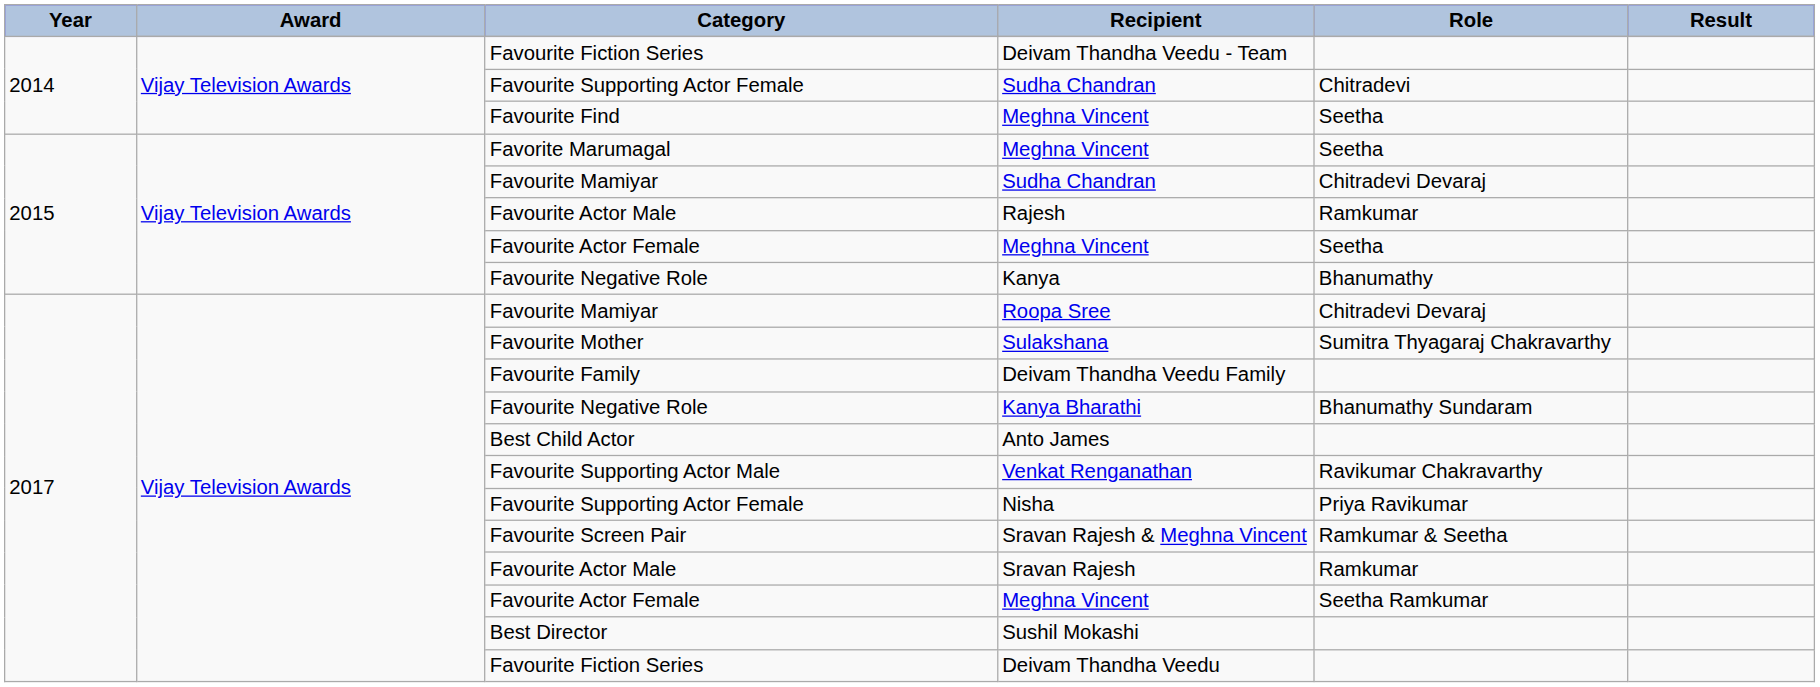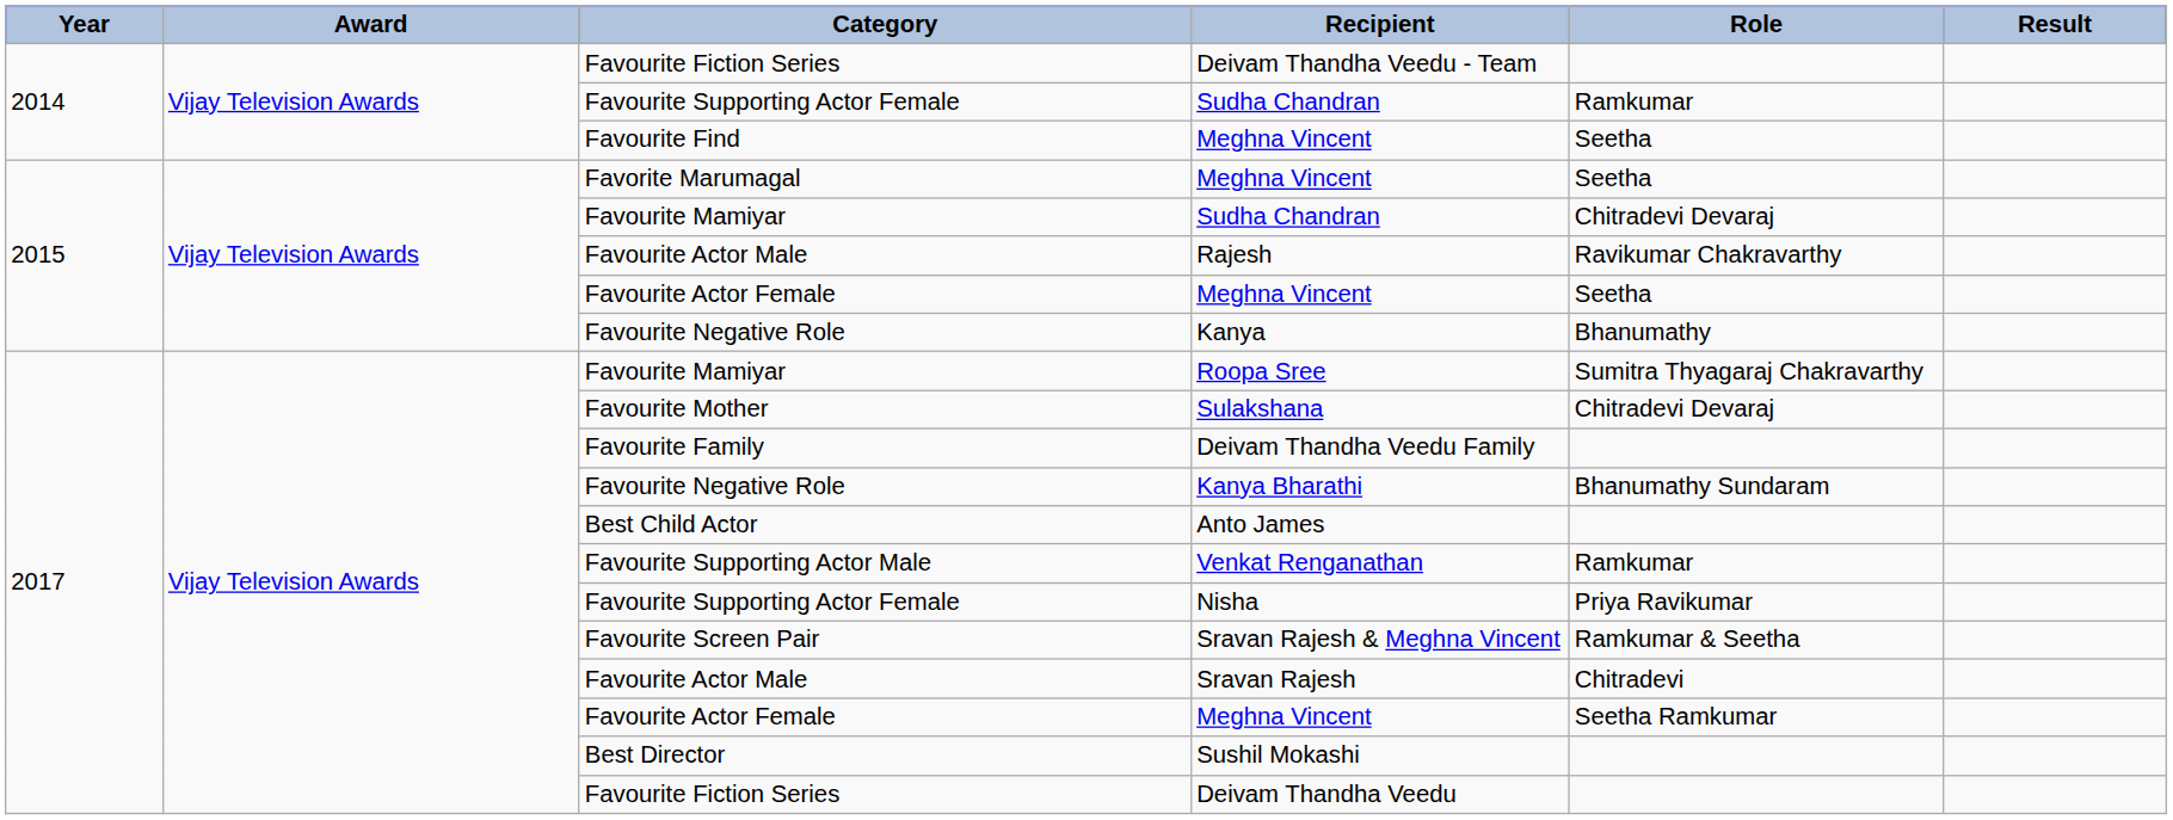 <table class="wikitable" width="90%">
 <tr bgcolor="blue">
 <th style="width:25pt; background:LightSteelBlue;">Year</th>
 <th style="width:80pt; background:LightSteelBlue;">Award</th>
 <th style="width:120pt; background:LightSteelBlue;">Category</th>
 <th style="width:60pt; background:LightSteelBlue;">Recipient</th>
 <th style="width:60pt; background:LightSteelBlue;">Role</th>
 <th style="width:40pt; background:LightSteelBlue;">Result</th>
 </tr>
 <tr>
 <td rowspan="4">2014</td>
 </tr>
 <tr>
 <td rowspan="3"><a href='#'>Vijay Television Awards</a></td>
 <td>Favourite Fiction Series</td>
 <td>Deivam Thandha Veedu - Team</td>
 <td></td>
 <td></td>
 </tr>
 <tr>
 <td>Favourite Supporting Actor Female</td>
 <td><a href='#'>Sudha Chandran</a></td>
-<td>Chitradevi</td>
+<td>Ramkumar</td>
 <td></td>
 </tr>
 <tr>
 <td>Favourite Find</td>
 <td><a href='#'>Meghna Vincent</a></td>
 <td>Seetha</td>
 <td></td>
 </tr>
 <tr>
 <td rowspan="5">2015</td>
 <td rowspan="5"><a href='#'>Vijay Television Awards</a></td>
 <td>Favorite Marumagal</td>
 <td><a href='#'>Meghna Vincent</a></td>
 <td>Seetha</td>
 <td></td>
 </tr>
 <tr>
 <td>Favourite Mamiyar</td>
 <td><a href='#'>Sudha Chandran</a></td>
 <td>Chitradevi Devaraj</td>
 <td></td>
 </tr>
 <tr>
 <td>Favourite Actor Male</td>
 <td>Rajesh</td>
-<td>Ramkumar</td>
+<td>Ravikumar Chakravarthy</td>
 <td></td>
 </tr>
 <tr>
 <td>Favourite Actor Female</td>
 <td><a href='#'>Meghna Vincent</a></td>
 <td>Seetha</td>
 <td></td>
 </tr>
 <tr>
 <td>Favourite Negative Role</td>
 <td>Kanya</td>
 <td>Bhanumathy</td>
 <td></td>
 </tr>
 <tr>
 <td rowspan="12">2017</td>
 <td rowspan="12"><a href='#'>Vijay Television Awards</a></td>
 <td>Favourite Mamiyar</td>
 <td><a href='#'>Roopa Sree</a></td>
-<td>Chitradevi Devaraj</td>
+<td>Sumitra Thyagaraj Chakravarthy</td>
 <td></td>
 </tr>
 <tr>
 <td>Favourite Mother</td>
 <td><a href='#'>Sulakshana</a></td>
-<td>Sumitra Thyagaraj Chakravarthy</td>
+<td>Chitradevi Devaraj</td>
 <td></td>
 </tr>
 <tr>
 <td>Favourite Family</td>
 <td>Deivam Thandha Veedu Family</td>
 <td></td>
 <td></td>
 </tr>
 <tr>
 <td>Favourite Negative Role</td>
 <td><a href='#'>Kanya Bharathi</a></td>
 <td>Bhanumathy Sundaram</td>
 <td></td>
 </tr>
 <tr>
 <td>Best Child Actor</td>
 <td>Anto James</td>
 <td></td>
 <td></td>
 </tr>
 <tr>
 <td>Favourite Supporting Actor Male</td>
 <td><a href='#'>Venkat Renganathan</a></td>
-<td>Ravikumar Chakravarthy</td>
+<td>Ramkumar</td>
 <td></td>
 </tr>
 <tr>
 <td>Favourite Supporting Actor Female</td>
 <td>Nisha</td>
 <td>Priya Ravikumar</td>
 <td></td>
 </tr>
 <tr>
 <td>Favourite Screen Pair</td>
 <td>Sravan Rajesh & <a href='#'>Meghna Vincent</a></td>
 <td>Ramkumar & Seetha</td>
 <td></td>
 </tr>
 <tr>
 <td>Favourite Actor Male</td>
 <td>Sravan Rajesh</td>
-<td>Ramkumar</td>
+<td>Chitradevi</td>
 <td></td>
 </tr>
 <tr>
 <td>Favourite Actor Female</td>
 <td><a href='#'>Meghna Vincent</a></td>
 <td>Seetha Ramkumar</td>
 <td></td>
 </tr>
 <tr>
 <td>Best Director</td>
 <td>Sushil Mokashi</td>
 <td></td>
 <td></td>
 </tr>
 <tr>
 <td>Favourite Fiction Series</td>
 <td>Deivam Thandha Veedu</td>
 <td></td>
 <td></td>
 </tr>
 </table>
